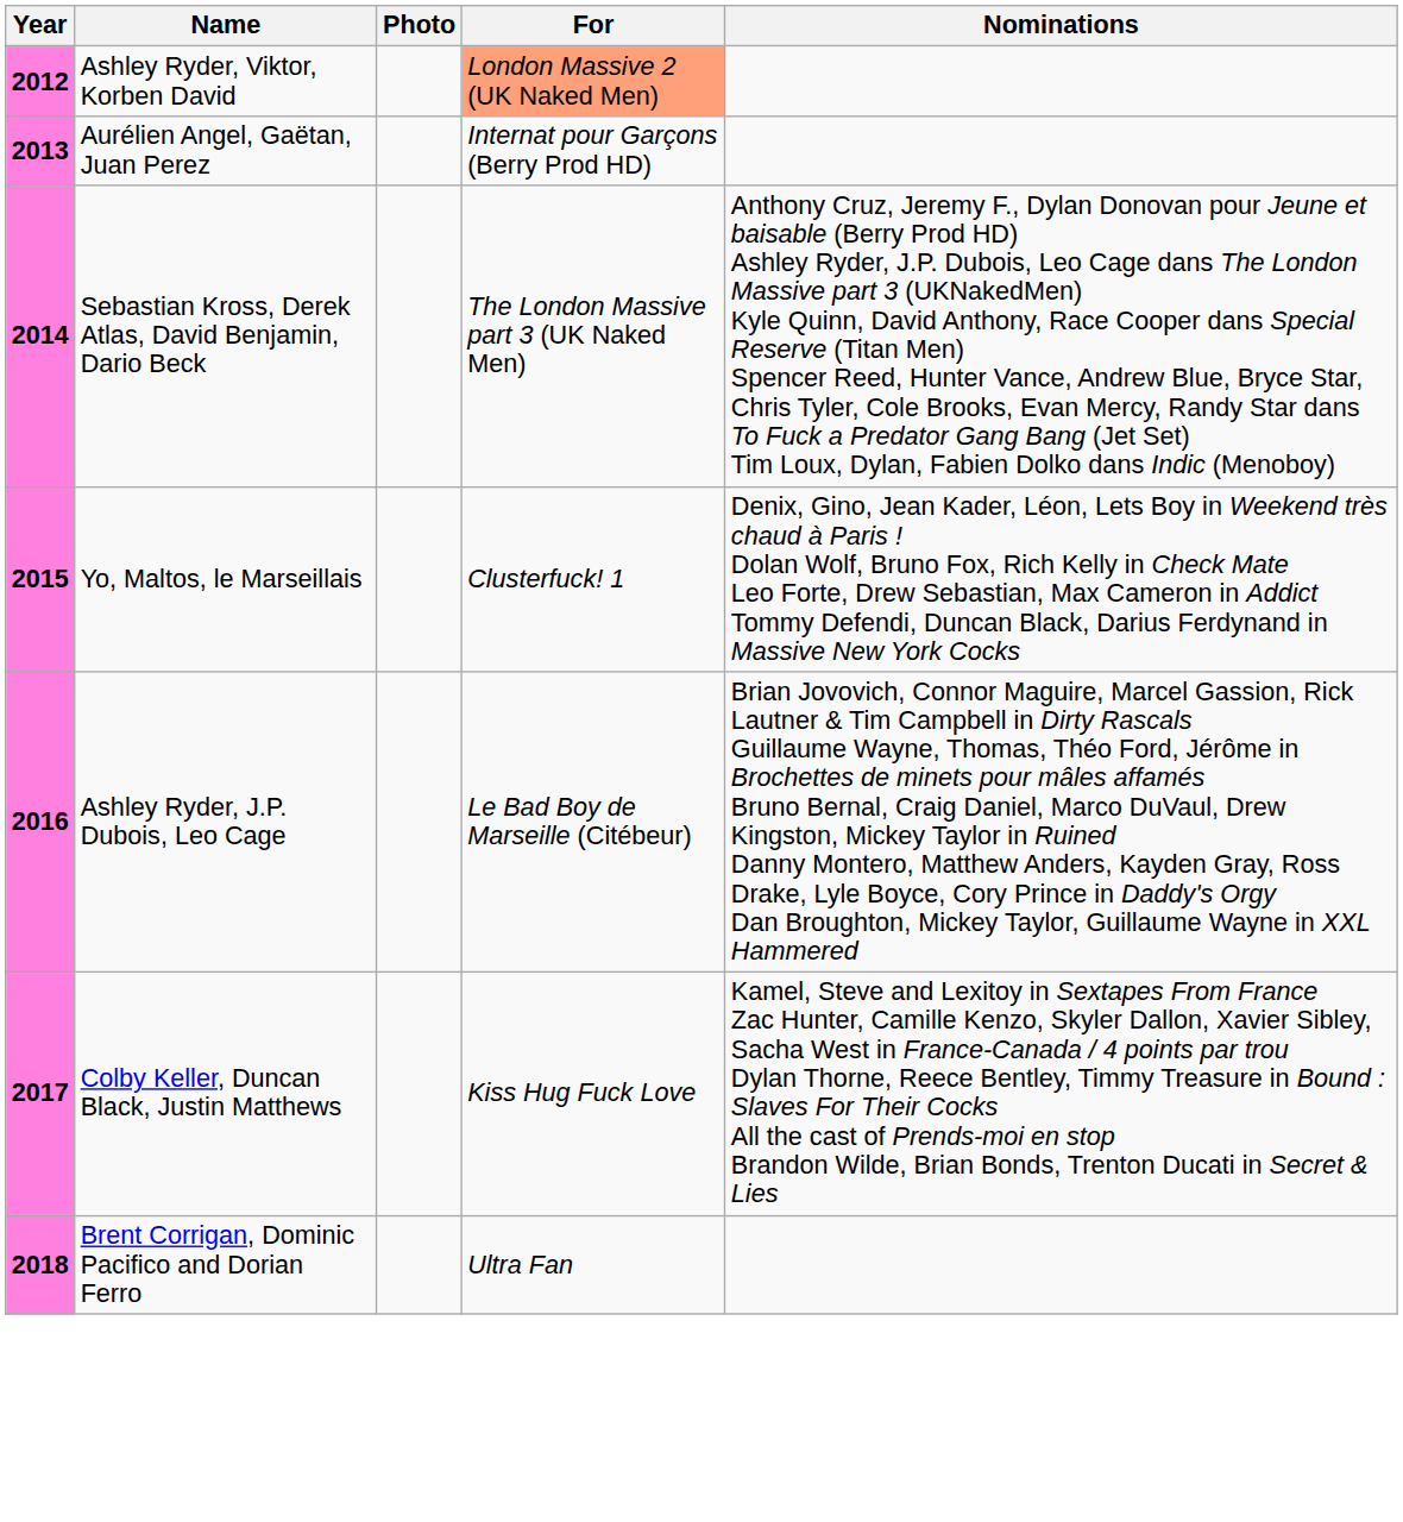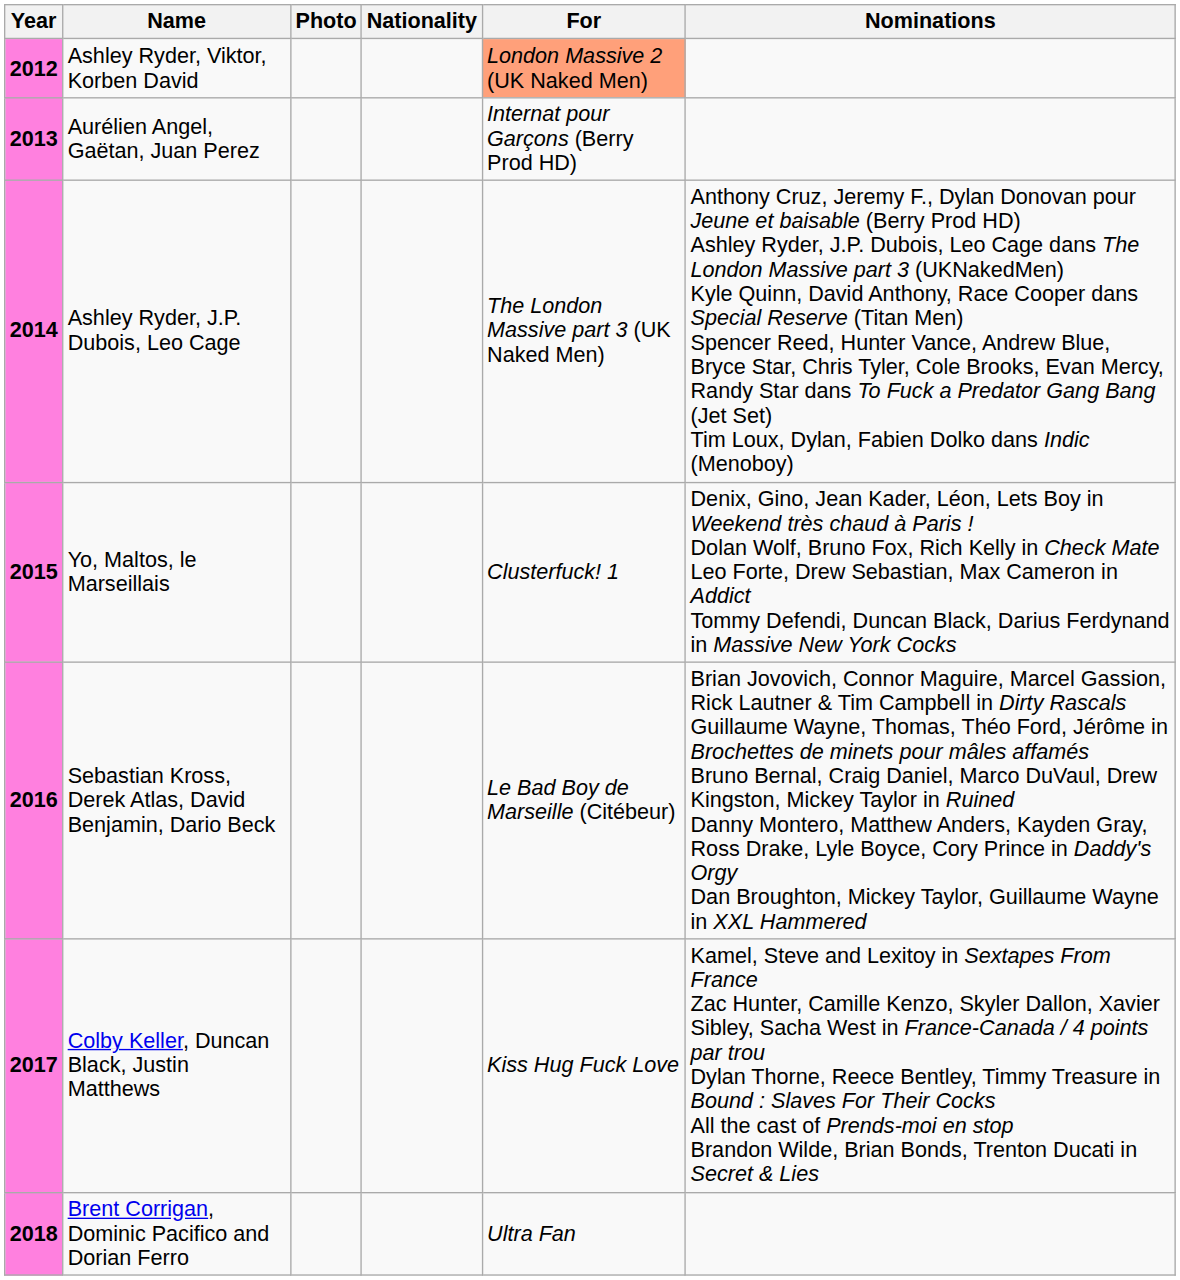 <table class="wikitable">
 <tr>
 <th>Year</th>
 <th>Name</th>
 <th>Photo</th>
+<th>Nationality</th>
 <th>For</th>
 <th>Nominations</th>
 </tr>
 <tr>
 <th style="background-color: #FF80DF">2012</th>
 <td>Ashley Ryder, Viktor, Korben David</td>
+<td></td>
 <td></td>
 <td style="background: lightsalmon;"><em>London Massive 2</em> (UK Naked Men)</td>
 <td></td>
 </tr>
 <tr>
 <th style="background-color: #FF80DF">2013</th>
 <td>Aurélien Angel, Gaëtan, Juan Perez</td>
 <td></td>
+<td align=center></td>
 <td><em>Internat pour Garçons</em> (Berry Prod HD)</td>
 <td></td>
 </tr>
 <tr>
 <th style="background-color: #FF80DF">2014</th>
-<td>Sebastian Kross, Derek Atlas, David Benjamin, Dario Beck</td>
+<td>Ashley Ryder, J.P. Dubois, Leo Cage</td>
 <td></td>
+<td align=center></td>
 <td><em>The London Massive part 3</em> (UK Naked Men)</td>
 <td>Anthony Cruz, Jeremy F., Dylan Donovan pour <em>Jeune et baisable</em> (Berry Prod HD)<br>Ashley Ryder, J.P. Dubois, Leo Cage dans <em>The London Massive part 3</em> (UKNakedMen)<br>Kyle Quinn, David Anthony, Race Cooper dans <em>Special Reserve</em> (Titan Men)<br>Spencer Reed, Hunter Vance, Andrew Blue, Bryce Star, Chris Tyler, Cole Brooks, Evan Mercy, Randy Star dans <em>To Fuck a Predator Gang Bang</em> (Jet Set)<br>Tim Loux, Dylan, Fabien Dolko dans <em>Indic</em> (Menoboy)</td>
 </tr>
 <tr>
 <th style="background-color: #FF80DF">2015</th>
 <td>Yo, Maltos, le Marseillais</td>
 <td></td>
+<td align=center></td>
 <td><em>Clusterfuck! 1</em></td>
 <td>Denix, Gino, Jean Kader, Léon, Lets Boy in <em>Weekend très chaud à Paris !</em><br>Dolan Wolf, Bruno Fox, Rich Kelly in <em>Check Mate</em><br>Leo Forte, Drew Sebastian, Max Cameron in <em>Addict</em><br>Tommy Defendi, Duncan Black, Darius Ferdynand in <em>Massive New York Cocks</em></td>
 </tr>
 <tr>
 <th style="background-color: #FF80DF">2016</th>
-<td>Ashley Ryder, J.P. Dubois, Leo Cage</td>
+<td>Sebastian Kross, Derek Atlas, David Benjamin, Dario Beck</td>
+<td></td>
 <td></td>
 <td><em>Le Bad Boy de Marseille</em> (Citébeur)</td>
 <td>Brian Jovovich, Connor Maguire, Marcel Gassion, Rick Lautner & Tim Campbell in <em>Dirty Rascals</em><br>Guillaume Wayne, Thomas, Théo Ford, Jérôme in <em>Brochettes de minets pour mâles affamés</em><br>Bruno Bernal, Craig Daniel, Marco DuVaul, Drew Kingston, Mickey Taylor in <em>Ruined</em><br>Danny Montero, Matthew Anders, Kayden Gray, Ross Drake, Lyle Boyce, Cory Prince in <em>Daddy's Orgy</em><br>Dan Broughton, Mickey Taylor, Guillaume Wayne in <em>XXL Hammered</em></td>
 </tr>
 <tr>
 <th style="background-color: #FF80DF">2017</th>
 <td><a href='#'>Colby Keller</a>, Duncan Black, Justin Matthews</td>
 <td></td>
+<td></td>
 <td><em>Kiss Hug Fuck Love</em></td>
 <td>Kamel, Steve and Lexitoy in <em>Sextapes From France</em><br>Zac Hunter, Camille Kenzo, Skyler Dallon, Xavier Sibley, Sacha West in <em>France-Canada / 4 points par trou</em><br>Dylan Thorne, Reece Bentley, Timmy Treasure in <em>Bound : Slaves For Their Cocks</em><br>All the cast of <em>Prends-moi en stop</em><br>Brandon Wilde, Brian Bonds, Trenton Ducati in <em>Secret & Lies</em></td>
 </tr>
 <tr>
 <th style="background-color: #FF80DF">2018</th>
 <td><a href='#'>Brent Corrigan</a>, Dominic Pacifico and Dorian Ferro </td>
 <td></td>
+<td></td>
 <td><em>Ultra Fan</em></td>
 <td></td>
 </tr>
 </table>
